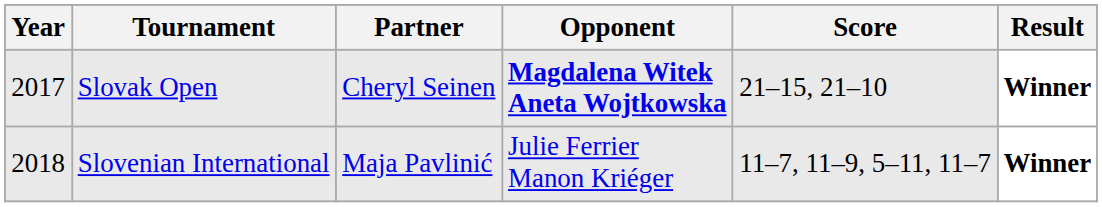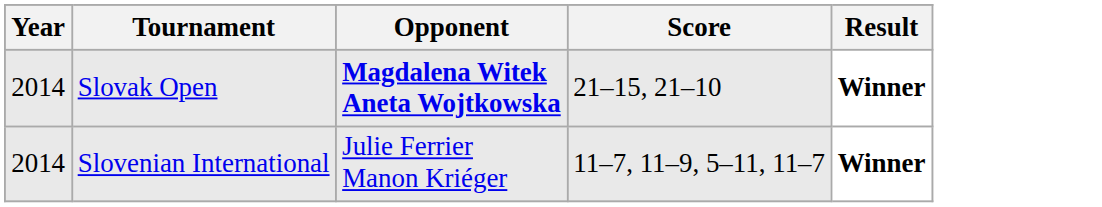 <table class="sortable wikitable" style="font-size: 90%;">
 <tr>
 <th>Year</th>
 <th>Tournament</th>
-<th>Partner</th>
 <th>Opponent</th>
 <th>Score</th>
 <th>Result</th>
 </tr>
 <tr style="background:#E9E9E9">
-<td align="center">2017</td>
+<td align="center">2014</td>
 <td align="left"><a href='#'>Slovak Open</a></td>
-<td align="left"> <a href='#'>Cheryl Seinen</a></td>
 <td align="left"><strong> <a href='#'>Magdalena Witek</a><br> <a href='#'>Aneta Wojtkowska</a></strong></td>
 <td align="left">21–15, 21–10</td>
 <td style="text-align:left; background:white"> <strong>Winner</strong></td>
 </tr>
 <tr style="background:#E9E9E9">
-<td align="center">2018</td>
+<td align="center">2014</td>
 <td align="left"><a href='#'>Slovenian International</a></td>
-<td align="left"> <a href='#'>Maja Pavlinić</a></td>
 <td align="left"> <a href='#'>Julie Ferrier</a><br> <a href='#'>Manon Kriéger</a></td>
 <td align="left">11–7, 11–9, 5–11, 11–7</td>
 <td style="text-align:left; background:white"> <strong>Winner</strong></td>
 </tr>
 </table>
